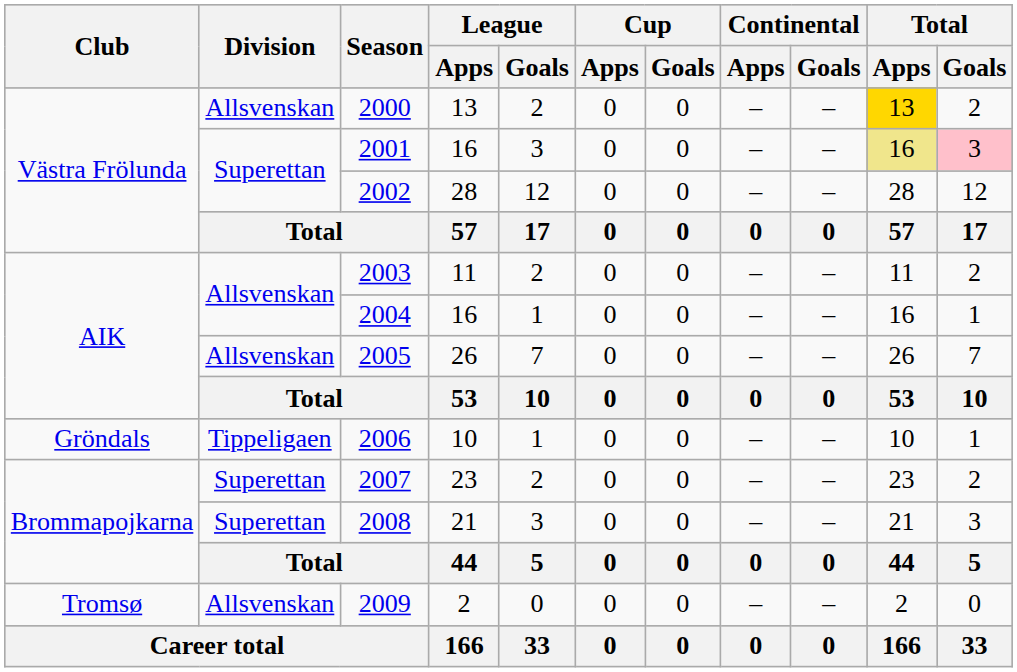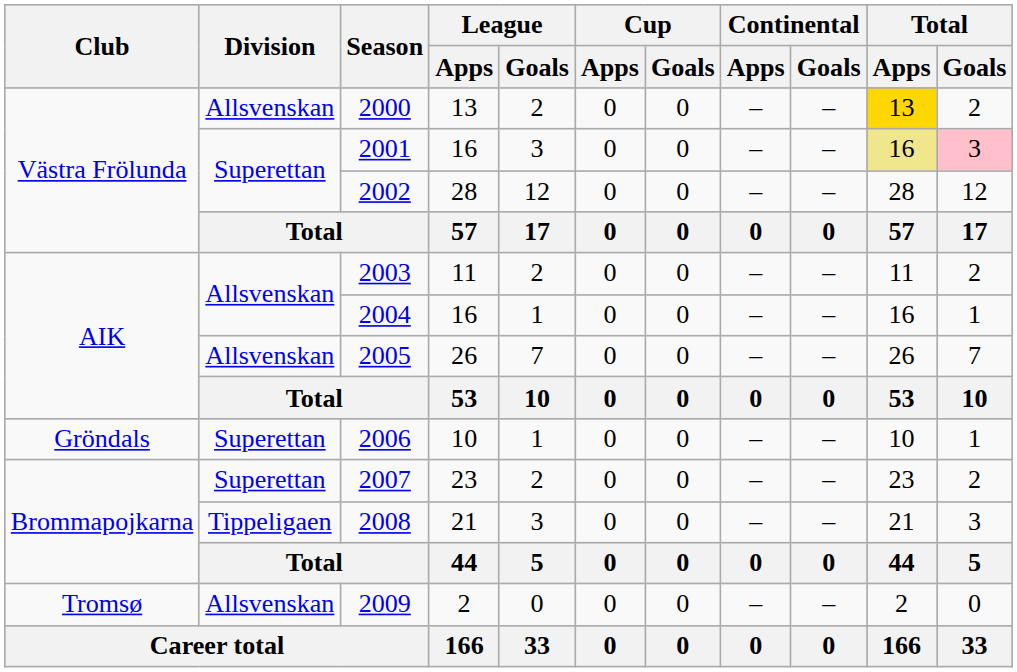 <table class="wikitable" style="text-align: center;">
 <tr>
 <th rowspan="2">Club</th>
 <th rowspan="2">Division</th>
 <th rowspan="2">Season</th>
 <th colspan="2">League</th>
 <th colspan="2">Cup</th>
 <th colspan="2">Continental</th>
 <th colspan="2">Total</th>
 </tr>
 <tr>
 <th>Apps</th>
 <th>Goals</th>
 <th>Apps</th>
 <th>Goals</th>
 <th>Apps</th>
 <th>Goals</th>
 <th>Apps</th>
 <th>Goals</th>
 </tr>
 <tr>
 <td rowspan="4"><a href='#'>Västra Frölunda</a></td>
 <td rowspan="1"><a href='#'>Allsvenskan</a></td>
 <td><a href='#'>2000</a></td>
 <td>13</td>
 <td>2</td>
 <td>0</td>
 <td>0</td>
 <td>–</td>
 <td>–</td>
 <td style="background: gold;">13</td>
 <td>2</td>
 </tr>
 <tr>
 <td rowspan="2"><a href='#'>Superettan</a></td>
 <td><a href='#'>2001</a></td>
 <td>16</td>
 <td>3</td>
 <td>0</td>
 <td>0</td>
 <td>–</td>
 <td>–</td>
 <td style="background: khaki;">16</td>
 <td style="background: pink;">3</td>
 </tr>
 <tr>
 <td><a href='#'>2002</a></td>
 <td>28</td>
 <td>12</td>
 <td>0</td>
 <td>0</td>
 <td>–</td>
 <td>–</td>
 <td>28</td>
 <td>12</td>
 </tr>
 <tr>
 <th colspan=2>Total</th>
 <th>57</th>
 <th>17</th>
 <th>0</th>
 <th>0</th>
 <th>0</th>
 <th>0</th>
 <th>57</th>
 <th>17</th>
 </tr>
 <tr>
 <td rowspan="4"><a href='#'>AIK</a></td>
 <td rowspan="2"><a href='#'>Allsvenskan</a></td>
 <td><a href='#'>2003</a></td>
 <td>11</td>
 <td>2</td>
 <td>0</td>
 <td>0</td>
 <td>–</td>
 <td>–</td>
 <td>11</td>
 <td>2</td>
 </tr>
 <tr>
 <td><a href='#'>2004</a></td>
 <td>16</td>
 <td>1</td>
 <td>0</td>
 <td>0</td>
 <td>–</td>
 <td>–</td>
 <td>16</td>
 <td>1</td>
 </tr>
 <tr>
 <td rowspan="1"><a href='#'>Allsvenskan</a></td>
 <td><a href='#'>2005</a></td>
 <td>26</td>
 <td>7</td>
 <td>0</td>
 <td>0</td>
 <td>–</td>
 <td>–</td>
 <td>26</td>
 <td>7</td>
 </tr>
 <tr>
 <th colspan=2>Total</th>
 <th>53</th>
 <th>10</th>
 <th>0</th>
 <th>0</th>
 <th>0</th>
 <th>0</th>
 <th>53</th>
 <th>10</th>
 </tr>
 <tr>
 <td rowspan="1"><a href='#'>Gröndals</a></td>
-<td rowspan="1"><a href='#'>Tippeligaen</a></td>
+<td rowspan="1"><a href='#'>Superettan</a></td>
 <td><a href='#'>2006</a></td>
 <td>10</td>
 <td>1</td>
 <td>0</td>
 <td>0</td>
 <td>–</td>
 <td>–</td>
 <td>10</td>
 <td>1</td>
 </tr>
 <tr>
 <td rowspan="3"><a href='#'>Brommapojkarna</a></td>
 <td rowspan="1"><a href='#'>Superettan</a></td>
 <td><a href='#'>2007</a></td>
 <td>23</td>
 <td>2</td>
 <td>0</td>
 <td>0</td>
 <td>–</td>
 <td>–</td>
 <td>23</td>
 <td>2</td>
 </tr>
 <tr>
-<td rowspan="1"><a href='#'>Superettan</a></td>
+<td rowspan="1"><a href='#'>Tippeligaen</a></td>
 <td><a href='#'>2008</a></td>
 <td>21</td>
 <td>3</td>
 <td>0</td>
 <td>0</td>
 <td>–</td>
 <td>–</td>
 <td>21</td>
 <td>3</td>
 </tr>
 <tr>
 <th colspan=2>Total</th>
 <th>44</th>
 <th>5</th>
 <th>0</th>
 <th>0</th>
 <th>0</th>
 <th>0</th>
 <th>44</th>
 <th>5</th>
 </tr>
 <tr>
 <td rowspan="1"><a href='#'>Tromsø</a></td>
 <td rowspan="1"><a href='#'>Allsvenskan</a></td>
 <td><a href='#'>2009</a></td>
 <td>2</td>
 <td>0</td>
 <td>0</td>
 <td>0</td>
 <td>–</td>
 <td>–</td>
 <td>2</td>
 <td>0</td>
 </tr>
 <tr>
 <th colspan=3>Career total</th>
 <th>166</th>
 <th>33</th>
 <th>0</th>
 <th>0</th>
 <th>0</th>
 <th>0</th>
 <th>166</th>
 <th>33</th>
 </tr>
 </table>
